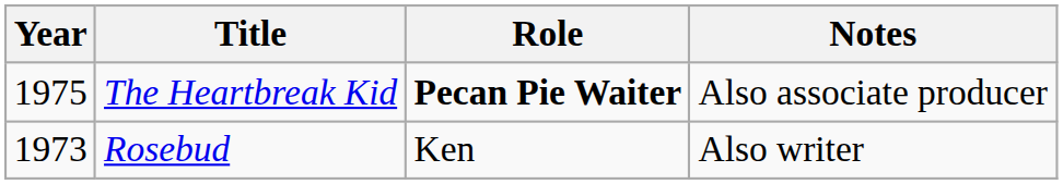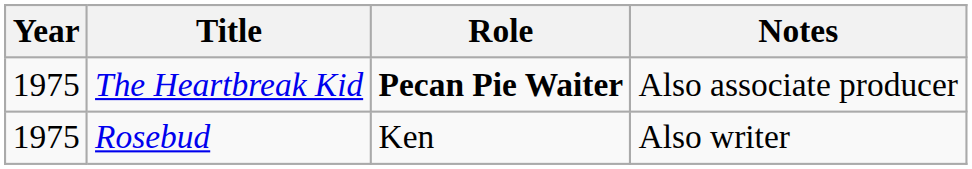 <table class="wikitable sortable">
 <tr>
 <th>Year</th>
 <th>Title</th>
 <th>Role</th>
 <th>Notes</th>
 </tr>
 <tr>
 <td>1975</td>
 <td><em><a href='#'>The Heartbreak Kid</a></em></td>
 <td><strong>Pecan Pie Waiter</strong></td>
 <td>Also associate producer</td>
 </tr>
 <tr>
-<td>1973</td>
+<td>1975</td>
 <td><em><a href='#'>Rosebud</a></em></td>
 <td>Ken</td>
 <td>Also writer</td>
 </tr>
 </table>
